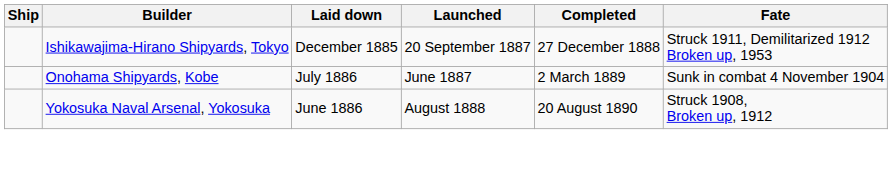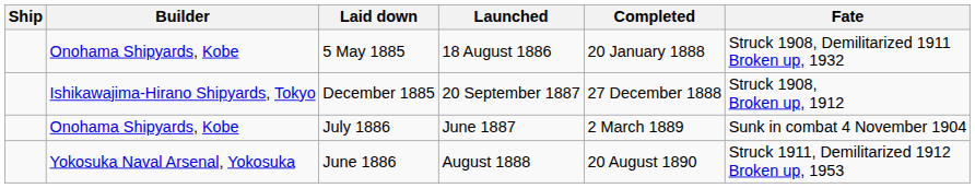 <table class="wikitable" border="1">
 <tr>
 <th>Ship</th>
 <th>Builder</th>
 <th>Laid down</th>
 <th>Launched</th>
 <th>Completed</th>
 <th>Fate</th>
 </tr>
 <tr>
 <td></td>
+<td><a href='#'>Onohama Shipyards</a>, <a href='#'>Kobe</a></td>
+<td>5 May 1885 </td>
+<td>18 August 1886</td>
+<td>20 January 1888</td>
+<td>Struck 1908, Demilitarized 1911<br><a href='#'>Broken up</a>, 1932</td>
+</tr>
+<tr>
+<td></td>
 <td><a href='#'>Ishikawajima-Hirano Shipyards</a>, <a href='#'>Tokyo</a></td>
 <td>December 1885</td>
 <td>20 September 1887</td>
 <td>27 December 1888</td>
-<td>Struck 1911, Demilitarized 1912<br><a href='#'>Broken up</a>, 1953</td>
+<td>Struck 1908, <br><a href='#'>Broken up</a>, 1912</td>
 </tr>
 <tr>
 <td></td>
 <td><a href='#'>Onohama Shipyards</a>, <a href='#'>Kobe</a></td>
 <td>July 1886 </td>
 <td>June 1887</td>
 <td>2 March 1889</td>
 <td>Sunk in combat 4 November 1904</td>
 </tr>
 <tr>
 <td></td>
 <td><a href='#'>Yokosuka Naval Arsenal</a>, <a href='#'>Yokosuka</a></td>
 <td>June 1886 </td>
 <td>August 1888</td>
 <td>20 August 1890</td>
-<td>Struck 1908, <br><a href='#'>Broken up</a>, 1912</td>
+<td>Struck 1911, Demilitarized 1912<br><a href='#'>Broken up</a>, 1953</td>
 </tr>
 </table>
